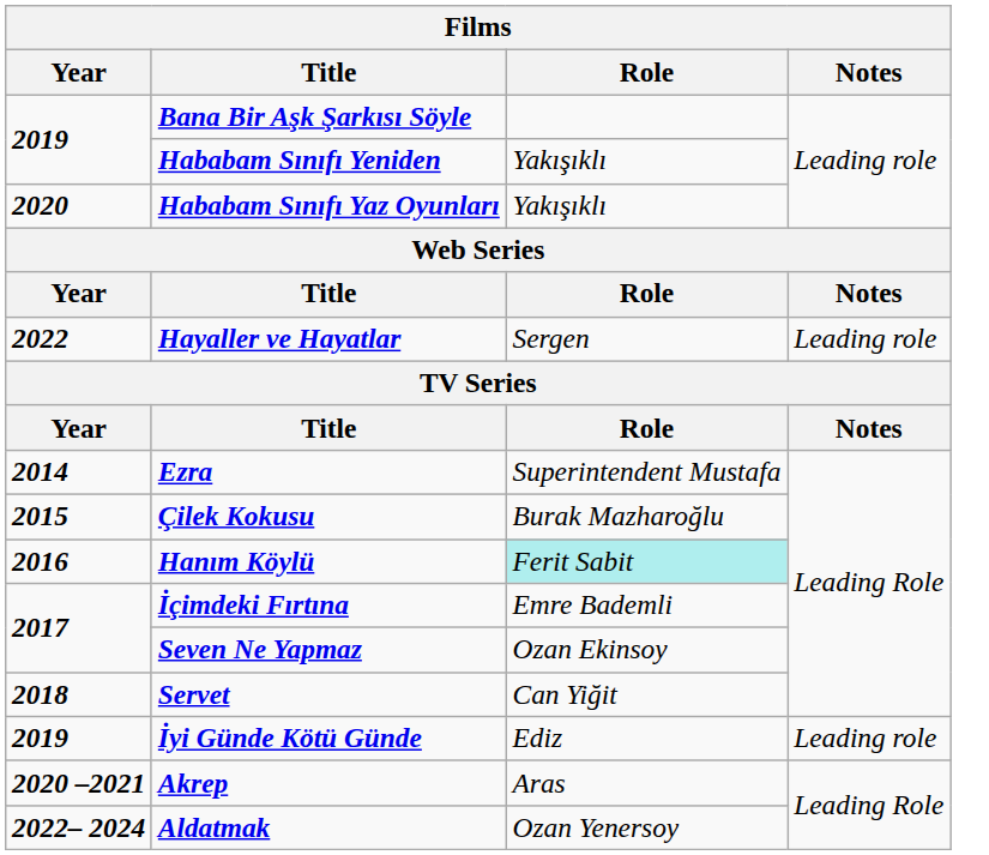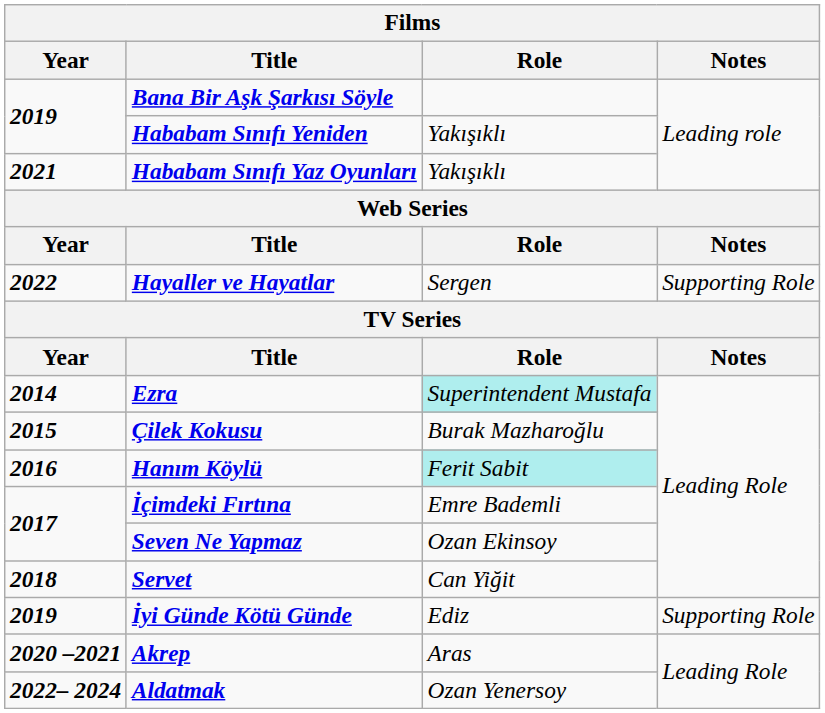 <table class="wikitable">
 <tr>
 <th colspan="4">Films</th>
 </tr>
 <tr>
 <th>Year</th>
 <th>Title</th>
 <th>Role</th>
 <th>Notes</th>
 </tr>
 <tr>
 <td rowspan="2"><strong><em>2019</em></strong></td>
 <td><strong><em><a href='#'>Bana Bir Aşk Şarkısı Söyle</a></em></strong></td>
 <td></td>
 <td rowspan="3"><em>Leading role</em></td>
 </tr>
 <tr>
 <td><strong><em><a href='#'>Hababam Sınıfı Yeniden</a></em></strong></td>
 <td><em>Yakışıklı</em></td>
 </tr>
 <tr>
-<td><strong><em>2020</em></strong></td>
+<td><strong><em>2021</em></strong></td>
 <td><strong><em><a href='#'>Hababam Sınıfı Yaz Oyunları</a></em></strong></td>
 <td><em>Yakışıklı</em></td>
 </tr>
 <tr>
 <th colspan="4">Web Series</th>
 </tr>
 <tr>
 <th>Year</th>
 <th>Title</th>
 <th>Role</th>
 <th>Notes</th>
 </tr>
 <tr>
 <td><strong><em>2022</em></strong></td>
 <td><strong><em><a href='#'>Hayaller ve Hayatlar</a></em></strong></td>
 <td><em>Sergen</em></td>
-<td><em>Leading role</em></td>
+<td><em>Supporting Role</em></td>
 </tr>
 <tr>
 <th colspan="4">TV Series</th>
 </tr>
 <tr>
 <th>Year</th>
 <th>Title</th>
 <th>Role</th>
 <th>Notes</th>
 </tr>
 <tr>
 <td><strong><em>2014</em></strong></td>
 <td><em><a href='#'><strong>Ezra</strong></a></em></td>
-<td><em>Superintendent Mustafa</em></td>
+<td style="background: paleturquoise;"><em>Superintendent Mustafa</em></td>
 <td rowspan="6"><em>Leading Role</em></td>
 </tr>
 <tr>
 <td><strong><em>2015</em></strong></td>
 <td><strong><em><a href='#'>Çilek Kokusu</a></em></strong></td>
 <td><em>Burak Mazharoğlu</em></td>
 </tr>
 <tr>
 <td><strong><em>2016</em></strong></td>
 <td><strong><em><a href='#'>Hanım Köylü</a></em></strong></td>
 <td style="background: paleturquoise;"><em>Ferit Sabit</em></td>
 </tr>
 <tr>
 <td rowspan="2"><strong><em>2017</em></strong></td>
 <td><strong><em><a href='#'>İçimdeki Fırtına</a></em></strong></td>
 <td><em>Emre Bademli</em></td>
 </tr>
 <tr>
 <td><strong><em><a href='#'>Seven Ne Yapmaz</a></em></strong></td>
 <td><em>Ozan Ekinsoy</em></td>
 </tr>
 <tr>
 <td><strong><em>2018</em></strong></td>
 <td><em><a href='#'><strong>Servet</strong></a></em></td>
 <td><em>Can Yiğit</em></td>
 </tr>
 <tr>
 <td><strong><em>2019</em></strong></td>
 <td><strong><em><a href='#'>İyi Günde Kötü Günde</a></em></strong></td>
 <td><em>Ediz</em></td>
-<td><em>Leading role</em></td>
+<td><em>Supporting Role</em></td>
 </tr>
 <tr>
 <td><strong><em>2020 –2021</em></strong></td>
 <td><em><a href='#'><strong>Akrep</strong></a></em></td>
 <td><em>Aras</em></td>
 <td rowspan="2"><em>Leading Role</em></td>
 </tr>
 <tr>
 <td><strong><em>2022– 2024</em></strong></td>
 <td><strong><em><a href='#'>Aldatmak</a></em></strong></td>
 <td><em>Ozan Yenersoy</em></td>
 </tr>
 </table>
